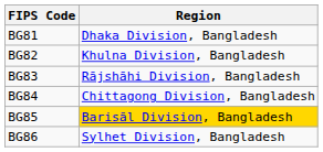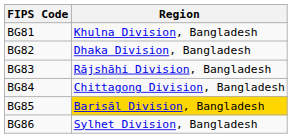 <table class="wikitable">
 <tr>
 <th>FIPS Code</th>
 <th>Region</th>
 </tr>
 <tr>
 <td>BG81</td>
-<td><a href='#'>Dhaka Division</a>, Bangladesh</td>
+<td><a href='#'>Khulna Division</a>, Bangladesh</td>
 </tr>
 <tr>
 <td>BG82</td>
-<td><a href='#'>Khulna Division</a>, Bangladesh</td>
+<td><a href='#'>Dhaka Division</a>, Bangladesh</td>
 </tr>
 <tr>
 <td>BG83</td>
 <td><a href='#'>Rājshāhi Division</a>, Bangladesh</td>
 </tr>
 <tr>
 <td>BG84</td>
 <td><a href='#'>Chittagong Division</a>, Bangladesh</td>
 </tr>
 <tr>
 <td>BG85</td>
 <td style="background: gold;"><a href='#'>Barisāl Division</a>, Bangladesh</td>
 </tr>
 <tr>
 <td>BG86</td>
 <td><a href='#'>Sylhet Division</a>, Bangladesh</td>
 </tr>
 </table>
